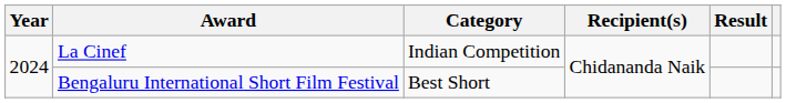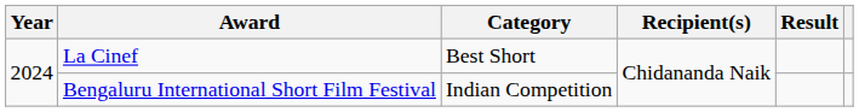 <table class="wikitable plainrowheaders sortable">
 <tr>
 <th scope="col">Year</th>
 <th scope="col">Award</th>
 <th scope="col">Category</th>
 <th scope="col">Recipient(s)</th>
 <th scope="col">Result</th>
 <th scope="col" class="unsortable"></th>
 </tr>
 <tr>
 <td rowspan="2">2024</td>
 <td><a href='#'>La Cinef</a></td>
-<td>Indian Competition</td>
+<td>Best Short</td>
 <td rowspan="2">Chidananda Naik</td>
 <td></td>
 <td></td>
 </tr>
 <tr>
 <td><a href='#'>Bengaluru International Short Film Festival</a></td>
-<td>Best Short</td>
+<td>Indian Competition</td>
 <td></td>
 <td></td>
 </tr>
 </table>
